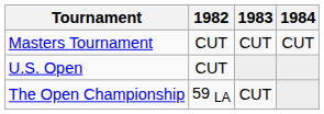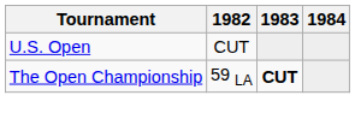 <table class="wikitable" style="font-size:95%;text-align:center;">
 <tr>
 <th>Tournament</th>
 <th>1982</th>
 <th>1983</th>
 <th>1984</th>
-</tr>
-<tr>
-<td align=left><a href='#'>Masters Tournament</a></td>
-<td>CUT</td>
-<td>CUT</td>
-<td>CUT</td>
 </tr>
 <tr>
 <td align=left><a href='#'>U.S. Open</a></td>
 <td>CUT</td>
 <td style="background:#eeeeee;"></td>
 <td style="background:#eeeeee;"></td>
 </tr>
 <tr>
 <td align=left><a href='#'>The Open Championship</a></td>
 <td>59 <span><sub>LA</sub></span></td>
-<td>CUT</td>
+<td><strong>CUT</strong></td>
 <td style="background:#eeeeee;"></td>
 </tr>
 </table>
